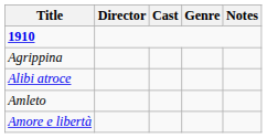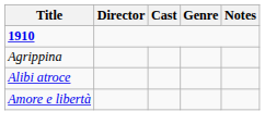 <table class="wikitable">
 <tr>
 <th>Title</th>
 <th>Director</th>
 <th>Cast</th>
 <th>Genre</th>
 <th>Notes</th>
 </tr>
 <tr>
 <td><strong><a href='#'>1910</a></strong></td>
 </tr>
 <tr>
 <td><em>Agrippina</em></td>
 <td></td>
 <td></td>
 <td></td>
 <td></td>
 </tr>
 <tr>
 <td><em><a href='#'>Alibi atroce</a></em></td>
 <td></td>
 <td></td>
 <td></td>
 <td></td>
 </tr>
 <tr>
-<td><em>Amleto</em></td>
-<td></td>
-<td></td>
-<td></td>
-<td></td>
-</tr>
-<tr>
 <td><em><a href='#'>Amore e libertà</a></em></td>
 <td></td>
 <td></td>
 <td></td>
 <td><br></td>
 </tr>
 </table>
